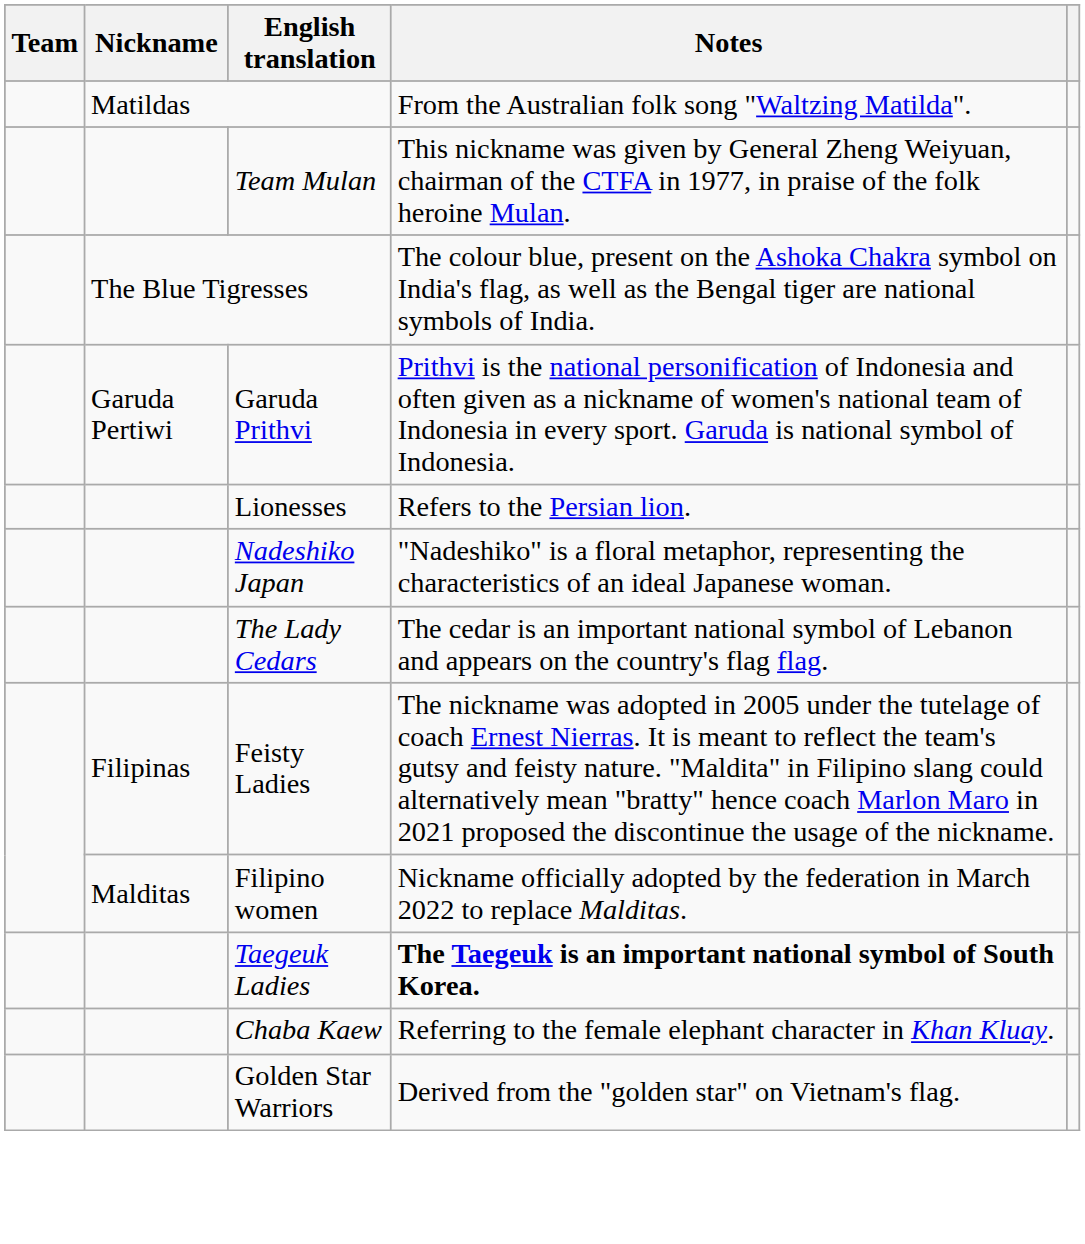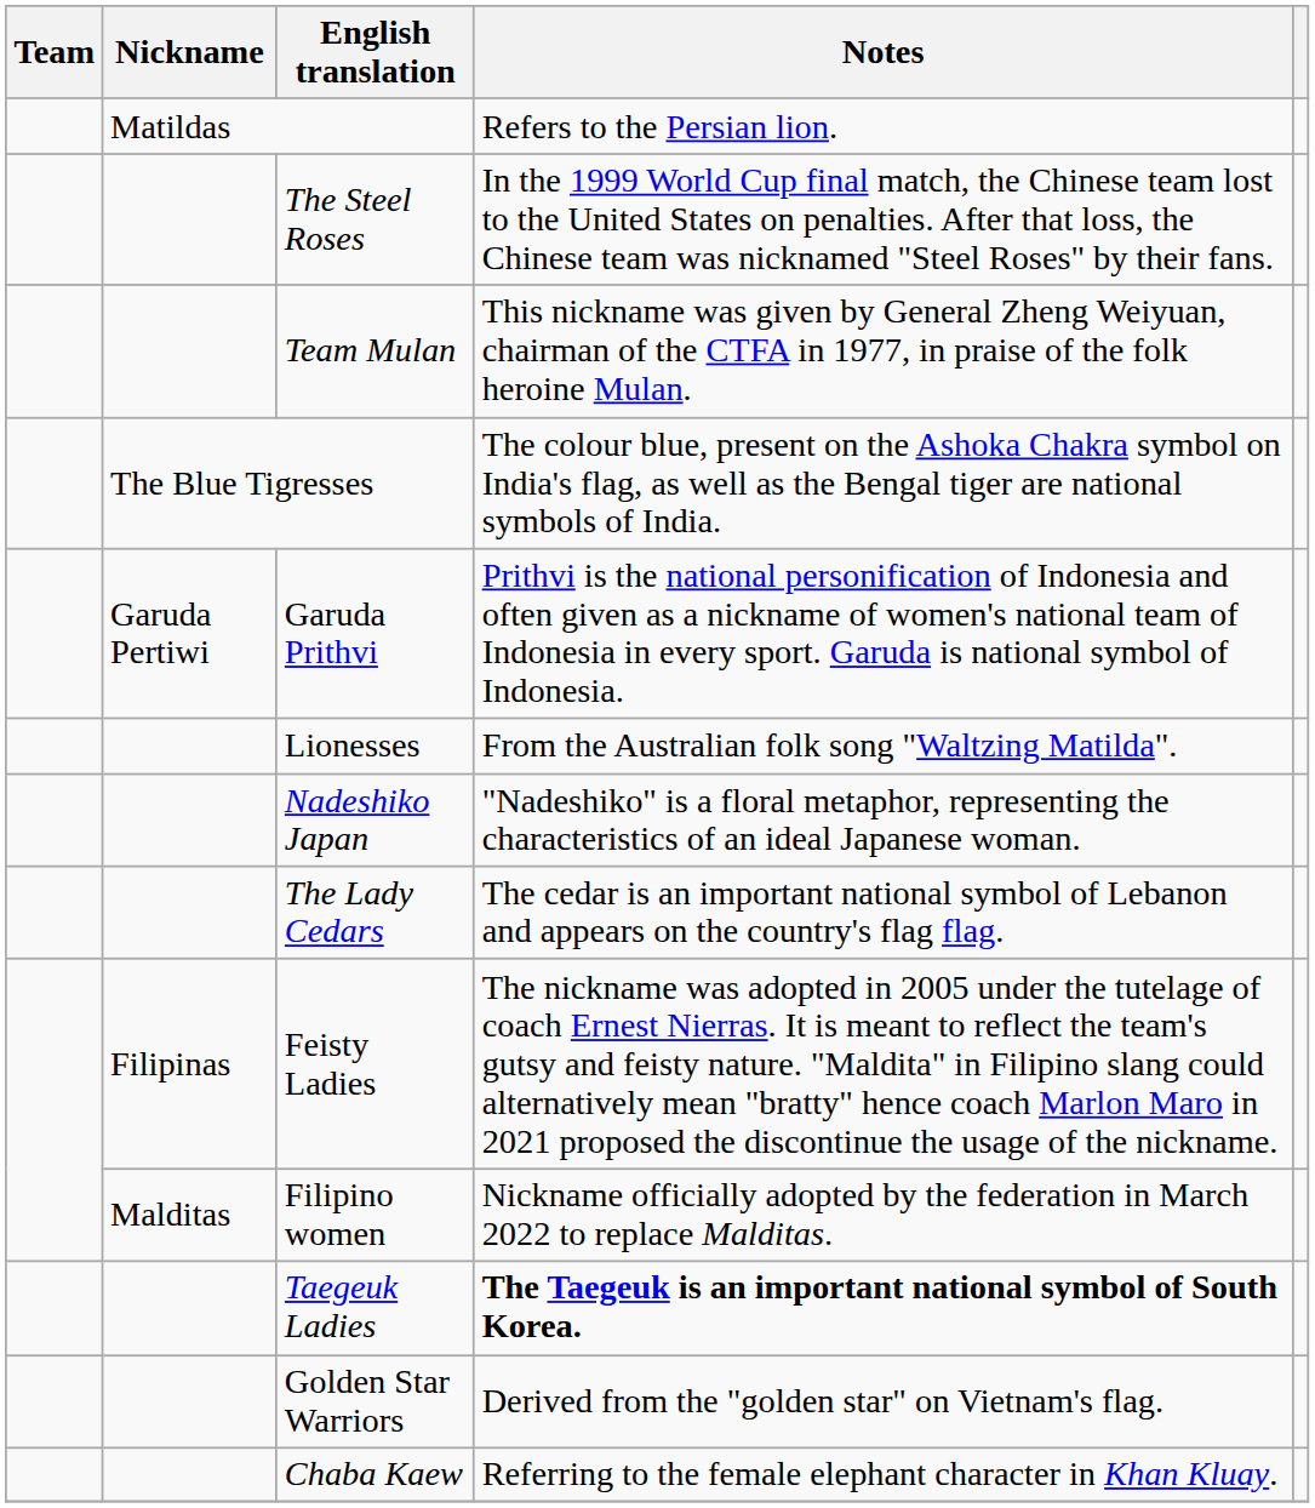 <table class="wikitable sortable">
 <tr>
 <th>Team</th>
 <th>Nickname</th>
 <th>English translation</th>
 <th>Notes</th>
 <th></th>
 </tr>
 <tr>
 <td></td>
 <td colspan="2">Matildas</td>
-<td>From the Australian folk song "<a href='#'>Waltzing Matilda</a>".</td>
+<td>Refers to the <a href='#'>Persian lion</a>.</td>
+<td></td>
+</tr>
+<tr>
+<td></td>
+<td></td>
+<td><em>The Steel Roses</em></td>
+<td>In the <a href='#'>1999 World Cup final</a> match, the Chinese team lost to the United States on penalties. After that loss, the Chinese team was nicknamed "Steel Roses" by their fans.</td>
 <td></td>
 </tr>
 <tr>
 <td></td>
 <td></td>
 <td><em>Team Mulan</em></td>
 <td>This nickname was given by General Zheng Weiyuan, chairman of the <a href='#'>CTFA</a> in 1977, in praise of the folk heroine <a href='#'>Mulan</a>.</td>
 <td></td>
 </tr>
 <tr>
 <td></td>
 <td colspan="2">The Blue Tigresses</td>
 <td>The colour blue, present on the <a href='#'>Ashoka Chakra</a> symbol on India's flag, as well as the Bengal tiger are national symbols of India.</td>
 <td></td>
 </tr>
 <tr>
 <td></td>
 <td>Garuda Pertiwi</td>
 <td>Garuda <a href='#'>Prithvi</a></td>
 <td><a href='#'>Prithvi</a> is the <a href='#'>national personification</a> of Indonesia and often given as a nickname of women's national team of Indonesia in every sport. <a href='#'>Garuda</a> is national symbol of Indonesia.</td>
 <td></td>
 </tr>
 <tr>
 <td></td>
 <td><br></td>
 <td>Lionesses</td>
-<td>Refers to the <a href='#'>Persian lion</a>.</td>
+<td>From the Australian folk song "<a href='#'>Waltzing Matilda</a>".</td>
 <td></td>
 </tr>
 <tr>
 <td></td>
 <td></td>
 <td><em><a href='#'>Nadeshiko</a> Japan</em></td>
 <td>"Nadeshiko" is a floral metaphor, representing the characteristics of an ideal Japanese woman.</td>
 <td></td>
 </tr>
 <tr>
 <td></td>
 <td><br></td>
 <td><em>The Lady <a href='#'>Cedars</a></em></td>
 <td>The cedar is an important national symbol of Lebanon and appears on the country's flag <a href='#'>flag</a>.</td>
 <td></td>
 </tr>
 <tr>
 <td rowspan="2"></td>
 <td>Filipinas</td>
 <td>Feisty Ladies</td>
 <td>The nickname was adopted in 2005 under the tutelage of coach <a href='#'>Ernest Nierras</a>. It is meant to reflect the team's gutsy and feisty nature. "Maldita" in Filipino slang could alternatively mean "bratty" hence coach <a href='#'>Marlon Maro</a> in 2021 proposed the discontinue the usage of the nickname.</td>
 <td></td>
 </tr>
 <tr>
 <td>Malditas</td>
 <td>Filipino women</td>
 <td>Nickname officially adopted by the federation in March 2022 to replace <em>Malditas</em>.</td>
 <td></td>
 </tr>
 <tr>
 <td></td>
 <td></td>
 <td><em><a href='#'>Taegeuk</a> Ladies</em></td>
 <td><strong>The <a href='#'>Taegeuk</a> is an important national symbol of South Korea.</strong></td>
 </tr>
 <tr>
 <td></td>
 <td></td>
+<td>Golden Star Warriors</td>
+<td>Derived from the "golden star" on Vietnam's flag.</td>
+<td></td>
+</tr>
+<tr>
+<td></td>
+<td></td>
 <td><em>Chaba Kaew</em></td>
 <td>Referring to the female elephant character in <em><a href='#'>Khan Kluay</a></em>.</td>
 <td></td>
 </tr>
 <tr>
-<td></td>
-<td></td>
-<td>Golden Star Warriors</td>
-<td>Derived from the "golden star" on Vietnam's flag.</td>
-<td></td>
-</tr>
-<tr>
 </tr>
 </table>
